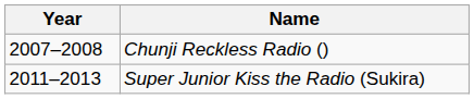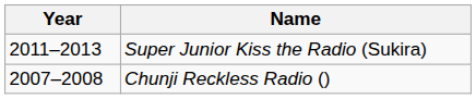 <table class="wikitable" style="width: 400px;">
 <tr>
 <th>Year</th>
 <th>Name</th>
 </tr>
 <tr>
+<td>2011–2013</td>
+<td><em>Super Junior Kiss the Radio</em> (Sukira)</td>
+</tr>
+<tr>
 <td>2007–2008</td>
 <td><em>Chunji Reckless Radio</em> ()</td>
 </tr>
-<tr>
-<td>2011–2013</td>
-<td><em>Super Junior Kiss the Radio</em> (Sukira)</td>
-</tr>
 </table>
